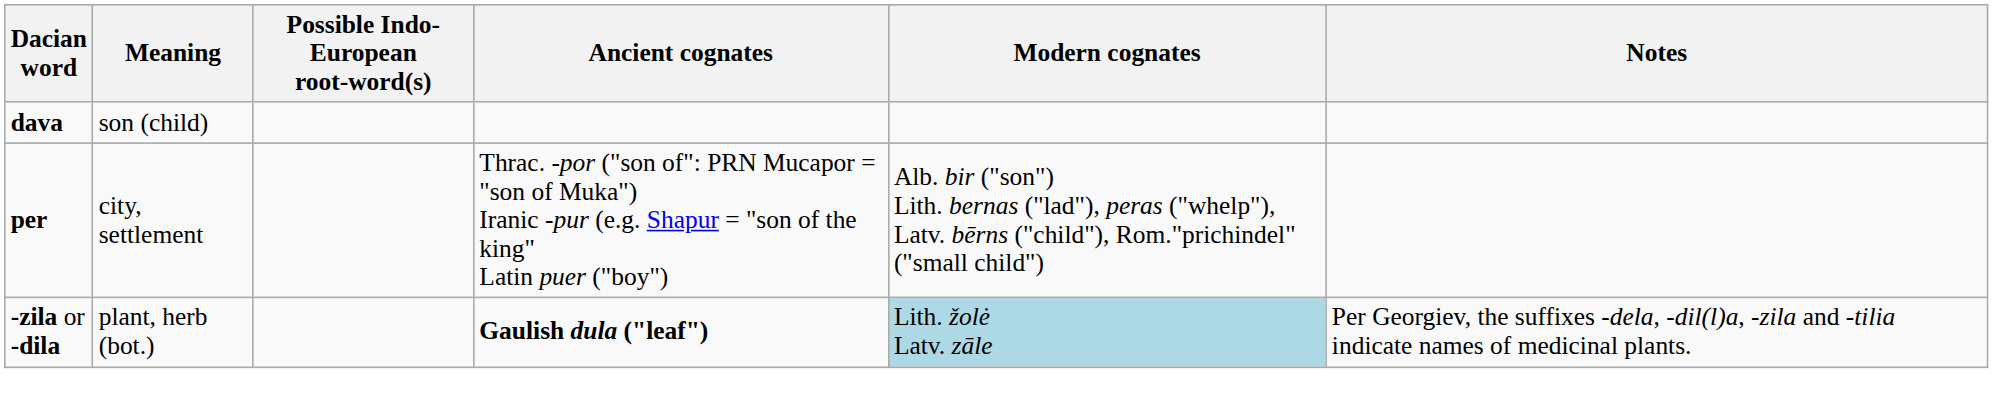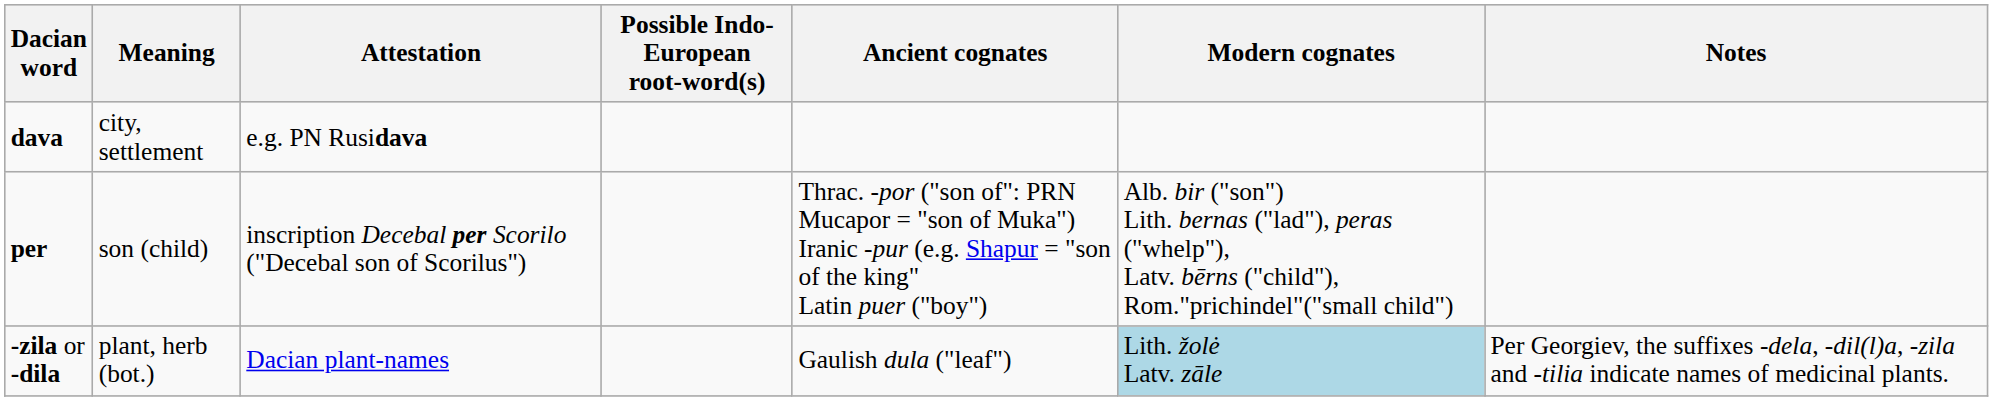 <table class = wikitable>
 <tr>
 <th>Dacian<br>word</th>
 <th>Meaning</th>
+<th>Attestation</th>
 <th>Possible Indo-European<br>root-word(s)</th>
 <th>Ancient cognates</th>
 <th>Modern cognates</th>
 <th>Notes</th>
 </tr>
 <tr>
 <td><strong>dava</strong></td>
-<td>son (child)</td>
+<td>city, settlement</td>
+<td>e.g. PN Rusi<strong>dava</strong></td>
 <td></td>
 <td></td>
 <td></td>
 <td></td>
 </tr>
 <tr>
 <td><strong>per</strong></td>
-<td>city, settlement</td>
+<td>son (child)</td>
+<td>inscription <em>Decebal <strong>per</strong> Scorilo</em> ("Decebal son of Scorilus")</td>
 <td></td>
 <td>Thrac. <em>-por</em> ("son of": PRN Mucapor = "son of Muka")<br>Iranic <em>-pur</em> (e.g. <a href='#'>Shapur</a> = "son of the king"<br>Latin <em>puer</em> ("boy")</td>
 <td>Alb. <em>bir</em> ("son")<br>Lith. <em>bernas</em> ("lad"), <em>peras</em> ("whelp"),<br>Latv. <em>bērns</em> ("child"), Rom."prichindel"("small child")</td>
 <td></td>
 </tr>
 <tr>
 <td><strong>-zila</strong> or<br> <strong>-dila</strong></td>
 <td>plant, herb (bot.)</td>
+<td><a href='#'>Dacian plant-names</a></td>
 <td></td>
-<td><strong>Gaulish <em>dula</em> ("leaf")</strong></td>
+<td>Gaulish <em>dula</em> ("leaf")</td>
 <td style="background: lightblue;">Lith. <em>žolė</em><br>Latv. <em>zāle</em></td>
 <td>Per Georgiev, the suffixes <em>-dela</em>, <em>-dil(l)a</em>, <em>-zila</em> and <em>-tilia</em> indicate names of medicinal plants.</td>
 </tr>
 </table>
